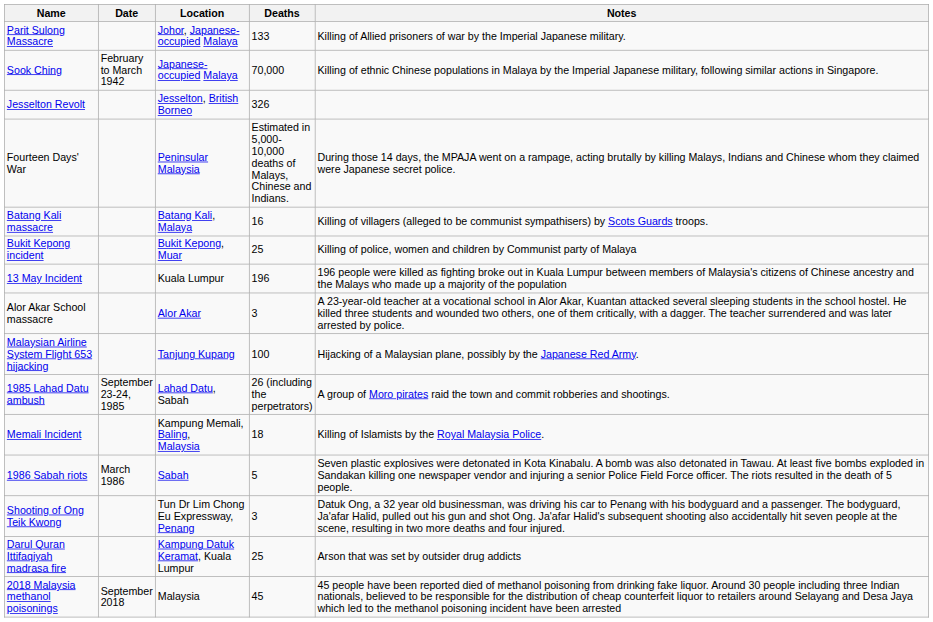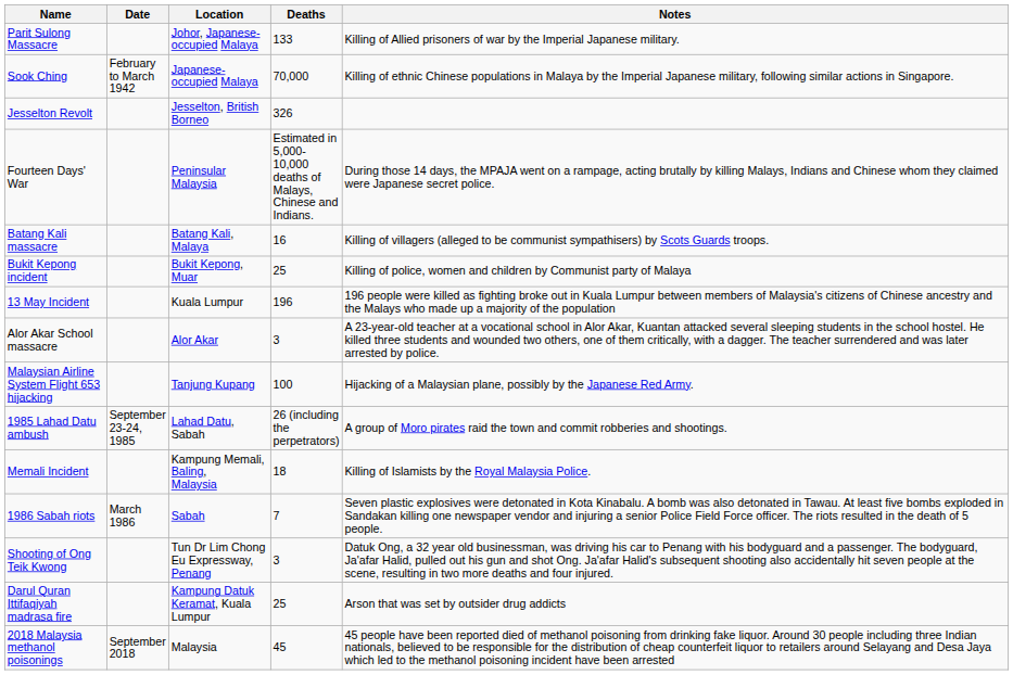 <table class="sortable wikitable" style="font-size:90%;">
 <tr>
 <th style="width:120px;">Name</th>
 <th style="width:65px;">Date</th>
 <th style="width:120px;">Location</th>
 <th style="width:75px;">Deaths</th>
 <th class="unsortable">Notes</th>
 </tr>
 <tr>
 <td><a href='#'>Parit Sulong Massacre</a></td>
 <td></td>
 <td><a href='#'>Johor</a>, <a href='#'>Japanese-occupied</a> <a href='#'>Malaya</a></td>
 <td>133</td>
 <td>Killing of Allied prisoners of war by the Imperial Japanese military.</td>
 </tr>
 <tr>
 <td><a href='#'>Sook Ching</a></td>
 <td>February to March 1942</td>
 <td><a href='#'>Japanese-occupied</a> <a href='#'>Malaya</a></td>
 <td>70,000</td>
 <td>Killing of ethnic Chinese populations in Malaya by the Imperial Japanese military, following similar actions in Singapore.</td>
 </tr>
 <tr>
 <td><a href='#'>Jesselton Revolt</a></td>
 <td></td>
 <td><a href='#'>Jesselton</a>, <a href='#'>British Borneo</a></td>
 <td>326</td>
 <td></td>
 </tr>
 <tr>
 <td>Fourteen Days' War</td>
 <td></td>
 <td><a href='#'>Peninsular Malaysia</a></td>
 <td>Estimated in 5,000-10,000 deaths of Malays, Chinese and Indians.</td>
 <td>During those 14 days, the MPAJA went on a rampage, acting brutally by killing Malays, Indians and Chinese whom they claimed were Japanese secret police.</td>
 </tr>
 <tr>
 <td><a href='#'>Batang Kali massacre</a></td>
 <td></td>
 <td><a href='#'>Batang Kali</a>, <a href='#'>Malaya</a></td>
 <td>16</td>
 <td>Killing of villagers (alleged to be communist sympathisers) by <a href='#'>Scots Guards</a> troops.</td>
 </tr>
 <tr>
 <td><a href='#'>Bukit Kepong incident</a></td>
 <td></td>
 <td><a href='#'>Bukit Kepong</a>, <a href='#'>Muar</a></td>
 <td>25</td>
 <td>Killing of police, women and children by Communist party of Malaya</td>
 </tr>
 <tr>
 <td><a href='#'>13 May Incident</a></td>
 <td></td>
 <td>Kuala Lumpur</td>
 <td>196</td>
 <td>196 people were killed as fighting broke out in Kuala Lumpur between members of Malaysia's citizens of Chinese ancestry and the Malays who made up a majority of the population</td>
 </tr>
 <tr>
 <td>Alor Akar School massacre</td>
 <td></td>
 <td><a href='#'>Alor Akar</a></td>
 <td>3</td>
 <td>A 23-year-old teacher at a vocational school in Alor Akar, Kuantan attacked several sleeping students in the school hostel. He killed three students and wounded two others, one of them critically, with a dagger. The teacher surrendered and was later arrested by police.</td>
 </tr>
 <tr>
 <td><a href='#'>Malaysian Airline System Flight 653 hijacking</a></td>
 <td></td>
 <td><a href='#'>Tanjung Kupang</a></td>
 <td>100</td>
 <td>Hijacking of a Malaysian plane, possibly by the <a href='#'>Japanese Red Army</a>.</td>
 </tr>
 <tr>
 <td><a href='#'>1985 Lahad Datu ambush</a></td>
 <td>September 23-24, 1985</td>
 <td><a href='#'>Lahad Datu</a>, Sabah</td>
 <td>26 (including the perpetrators)</td>
 <td>A group of <a href='#'>Moro pirates</a> raid the town and commit robberies and shootings.</td>
 </tr>
 <tr>
 <td><a href='#'>Memali Incident</a></td>
 <td></td>
 <td>Kampung Memali, <a href='#'>Baling</a>, <br><a href='#'>Malaysia</a></td>
 <td>18</td>
 <td>Killing of Islamists by the <a href='#'>Royal Malaysia Police</a>.</td>
 </tr>
 <tr>
 <td><a href='#'>1986 Sabah riots</a></td>
 <td>March 1986</td>
 <td><a href='#'>Sabah</a></td>
-<td>5</td>
+<td>7</td>
 <td>Seven plastic explosives were detonated in Kota Kinabalu. A bomb was also detonated in Tawau. At least five bombs exploded in Sandakan killing one newspaper vendor and injuring a senior Police Field Force officer. The riots resulted in the death of 5 people.</td>
 </tr>
 <tr>
 <td><a href='#'>Shooting of Ong Teik Kwong</a></td>
 <td></td>
 <td>Tun Dr Lim Chong Eu Expressway, <a href='#'>Penang</a></td>
 <td>3</td>
 <td>Datuk Ong, a 32 year old businessman, was driving his car to Penang with his bodyguard and a passenger. The bodyguard, Ja'afar Halid, pulled out his gun and shot Ong. Ja'afar Halid's subsequent shooting also accidentally hit seven people at the scene, resulting in two more deaths and four injured.</td>
 </tr>
 <tr>
 <td><a href='#'>Darul Quran Ittifaqiyah madrasa fire</a></td>
 <td></td>
 <td><a href='#'>Kampung Datuk Keramat</a>, Kuala Lumpur</td>
 <td>25</td>
 <td>Arson that was set by outsider drug addicts</td>
 </tr>
 <tr>
 <td><a href='#'>2018 Malaysia methanol poisonings</a></td>
 <td>September 2018</td>
 <td>Malaysia</td>
 <td>45</td>
 <td>45 people have been reported died of methanol poisoning from drinking fake liquor. Around 30 people including three Indian nationals, believed to be responsible for the distribution of cheap counterfeit liquor to retailers around Selayang and Desa Jaya which led to the methanol poisoning incident have been arrested</td>
 </tr>
 </table>
